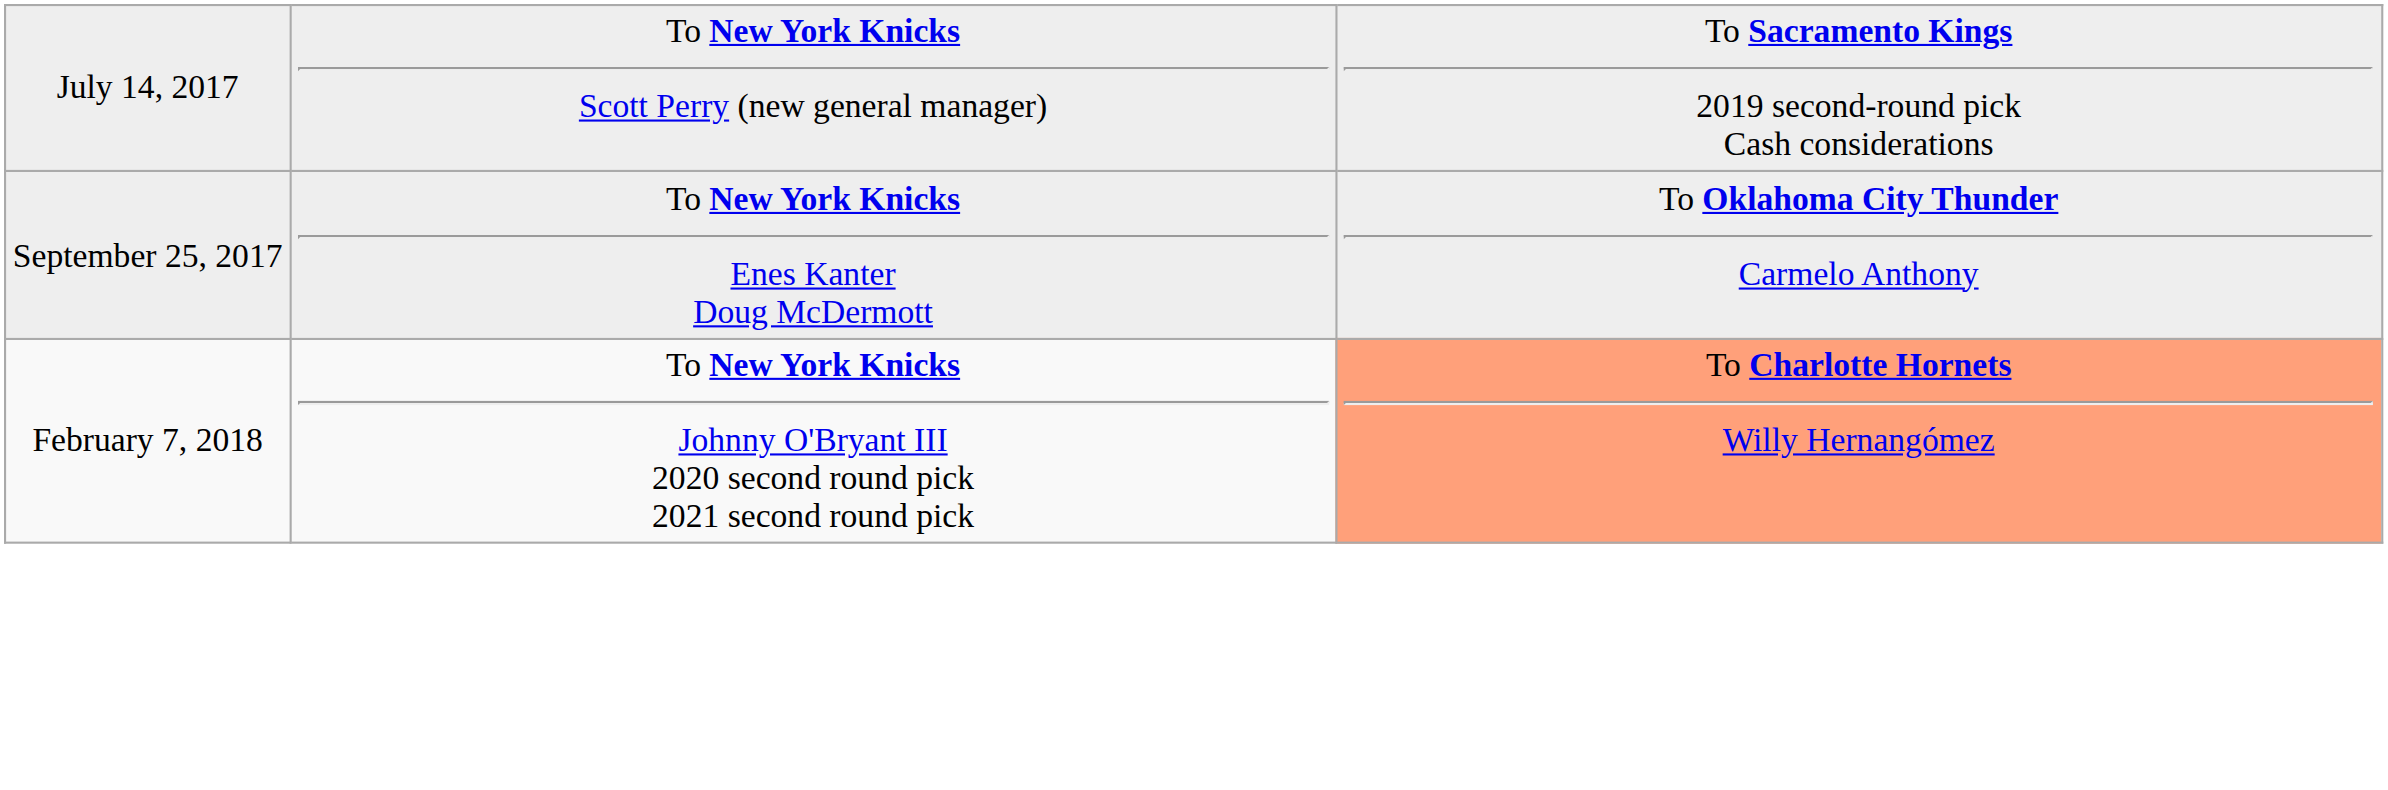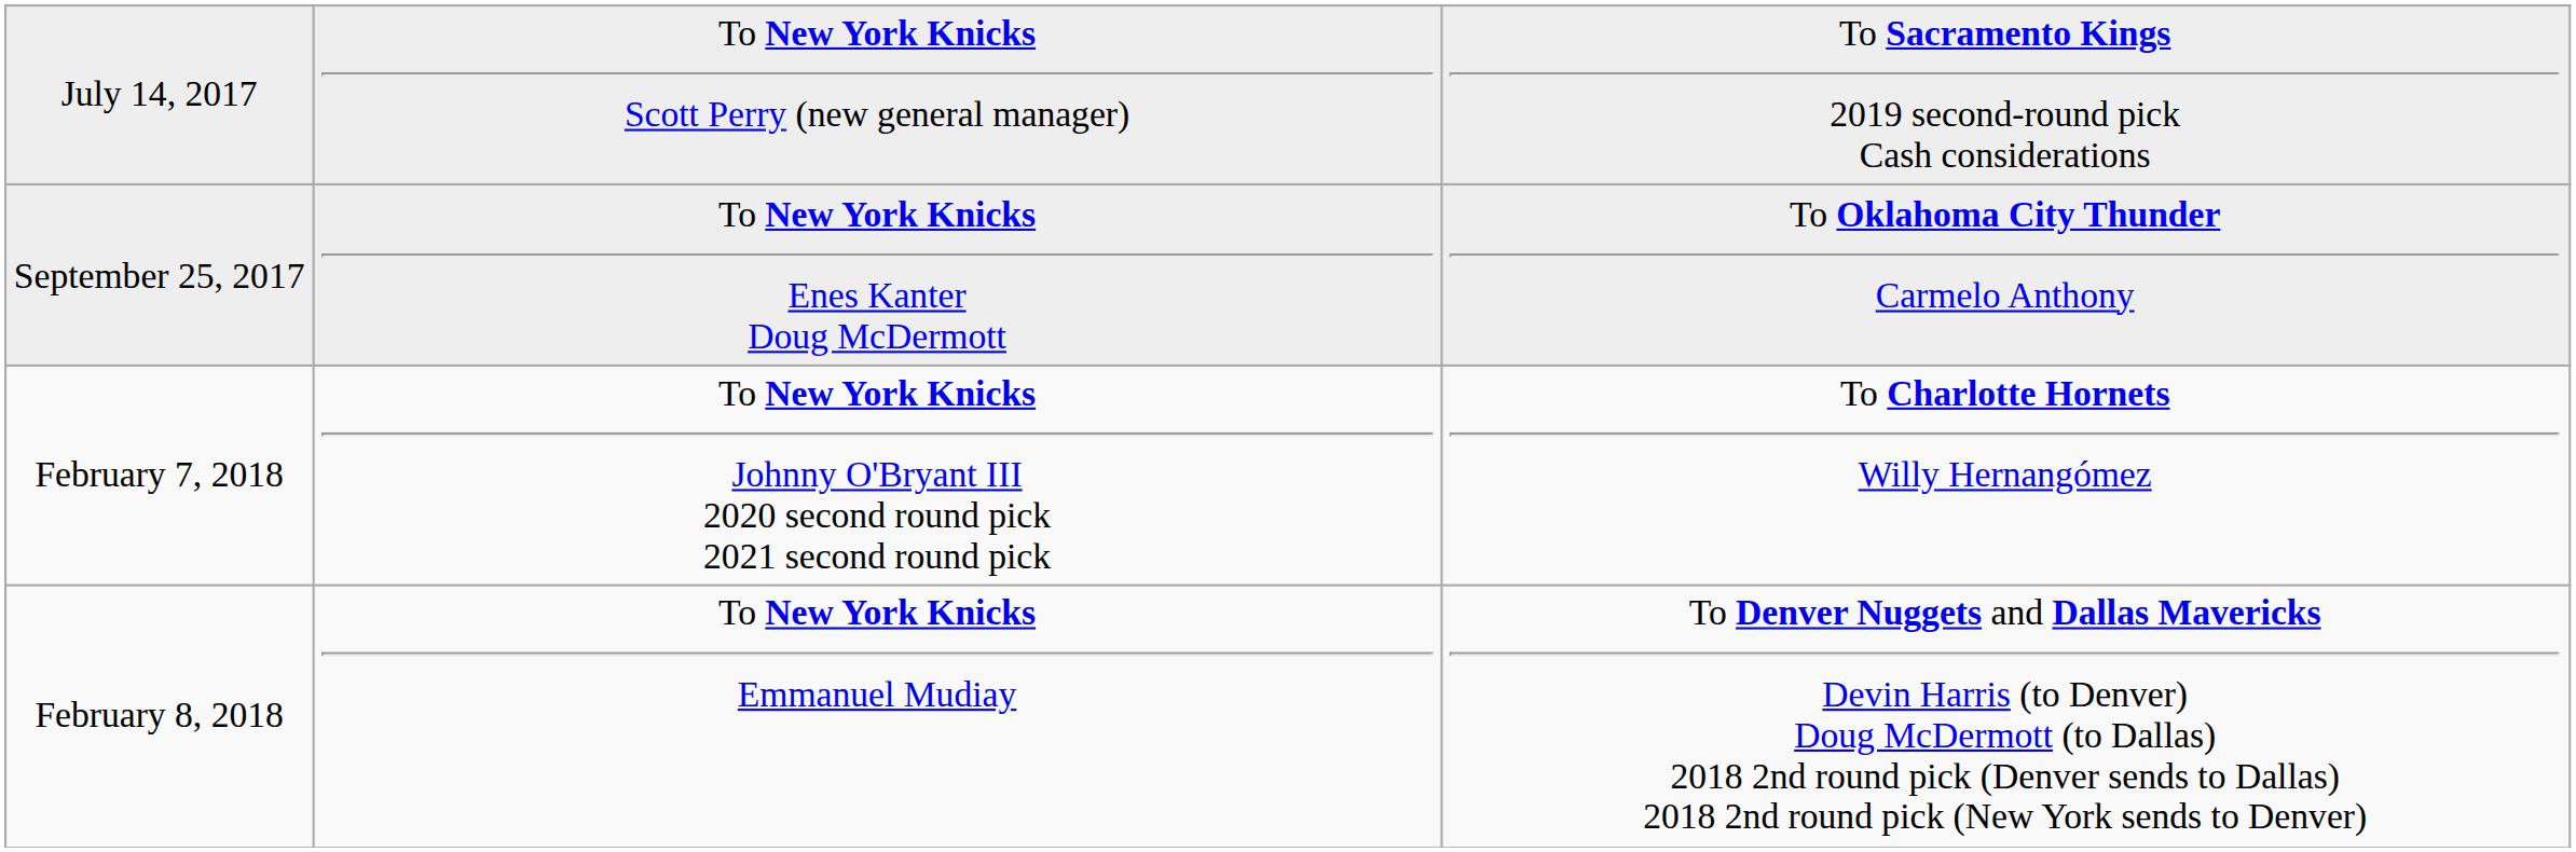 <table class="wikitable sortable sortable" style="text-align: center">
 <tr style="background:#eee;">
 <td style="width:12%">July 14, 2017</td>
 <td style="width:44%; vertical-align:top;">To <strong><a href='#'>New York Knicks</a></strong><hr><a href='#'>Scott Perry</a> (new general manager)</td>
 <td style="width:44%; vertical-align:top;">To <strong><a href='#'>Sacramento Kings</a></strong><hr>2019 second-round pick<br>Cash considerations</td>
 </tr>
 <tr style="background:#eee;">
 <td style="width:12%">September 25, 2017</td>
 <td style="width:44%; vertical-align:top;">To <strong><a href='#'>New York Knicks</a></strong><hr><a href='#'>Enes Kanter</a><br><a href='#'>Doug McDermott</a></td>
 <td style="width:44%; vertical-align:top;">To <strong><a href='#'>Oklahoma City Thunder</a></strong><hr><a href='#'>Carmelo Anthony</a></td>
 </tr>
 <tr>
 <td>February 7, 2018</td>
 <td style="width:44%" valign="top">To <strong><a href='#'>New York Knicks</a></strong><hr><a href='#'>Johnny O'Bryant III</a><br>2020 second round pick<br>2021 second round pick</td>
-<td style="background: lightsalmon; width:44%" valign="top">To <strong><a href='#'>Charlotte Hornets</a></strong><hr><a href='#'>Willy Hernangómez</a></td>
+<td style="width:44%" valign="top">To <strong><a href='#'>Charlotte Hornets</a></strong><hr><a href='#'>Willy Hernangómez</a></td>
+</tr>
+<tr>
+<td>February 8, 2018</td>
+<td style="width:44%" valign="top">To <strong><a href='#'>New York Knicks</a></strong><hr><a href='#'>Emmanuel Mudiay</a></td>
+<td style="width:44%" valign="top">To <strong><a href='#'>Denver Nuggets</a></strong> and <strong><a href='#'>Dallas Mavericks</a></strong><hr><a href='#'>Devin Harris</a> (to Denver)<br><a href='#'>Doug McDermott</a> (to Dallas)<br>2018 2nd round pick (Denver sends to Dallas)<br> 2018 2nd round pick (New York sends to Denver)</td>
 </tr>
 </table>
